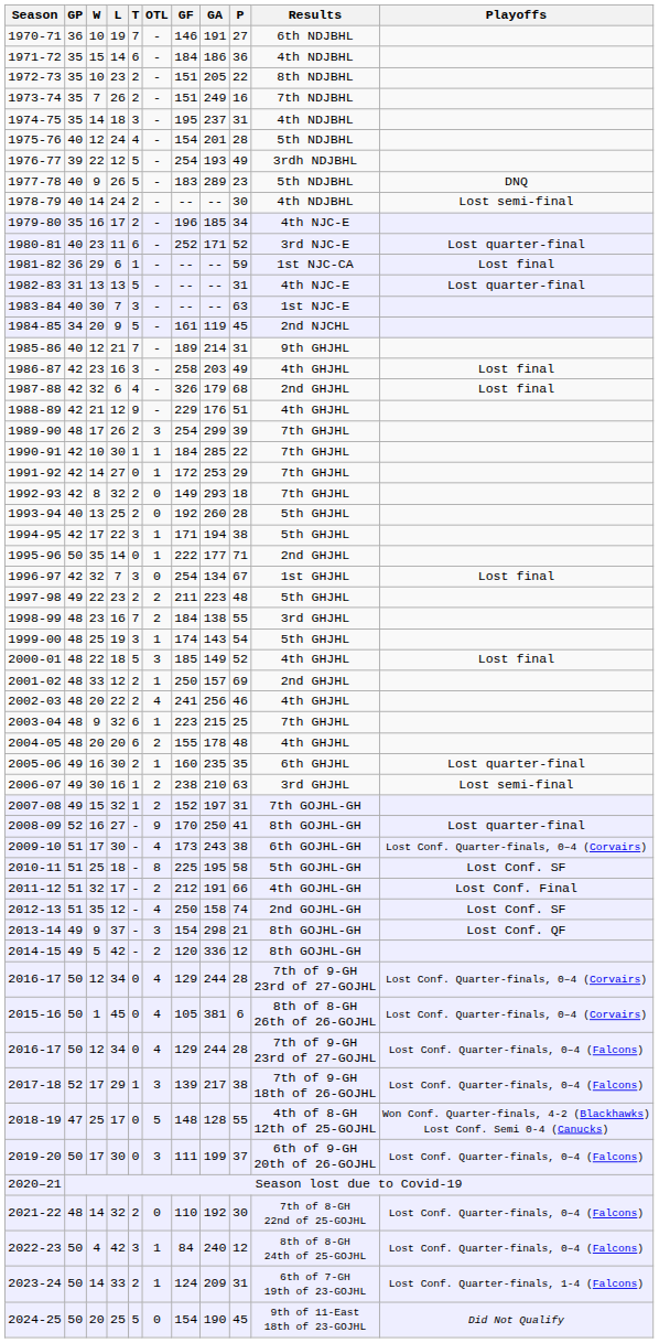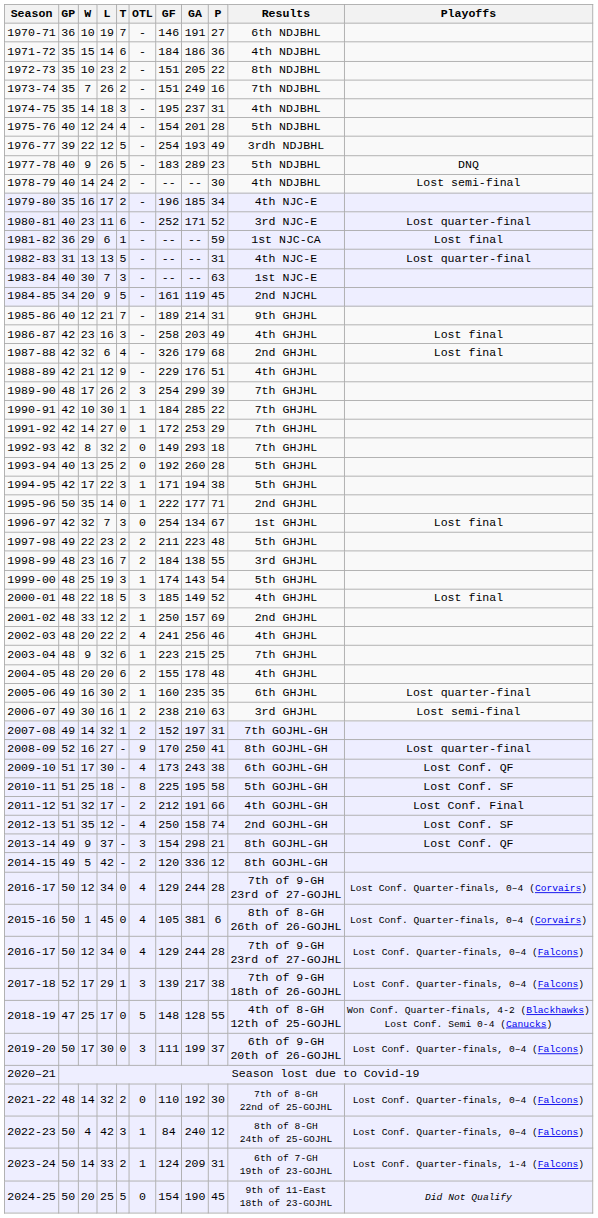 <table class="wikitable">
 <tr>
 <th>Season</th>
 <th>GP</th>
 <th>W</th>
 <th>L</th>
 <th>T</th>
 <th>OTL</th>
 <th>GF</th>
 <th>GA</th>
 <th>P</th>
 <th>Results</th>
 <th>Playoffs</th>
 </tr>
 <tr align="center">
 <td>1970-71</td>
 <td>36</td>
 <td>10</td>
 <td>19</td>
 <td>7</td>
 <td>-</td>
 <td>146</td>
 <td>191</td>
 <td>27</td>
 <td>6th NDJBHL</td>
 <td></td>
 </tr>
 <tr align="center">
 <td>1971-72</td>
 <td>35</td>
 <td>15</td>
 <td>14</td>
 <td>6</td>
 <td>-</td>
 <td>184</td>
 <td>186</td>
 <td>36</td>
 <td>4th NDJBHL</td>
 <td></td>
 </tr>
 <tr align="center">
 <td>1972-73</td>
 <td>35</td>
 <td>10</td>
 <td>23</td>
 <td>2</td>
 <td>-</td>
 <td>151</td>
 <td>205</td>
 <td>22</td>
 <td>8th NDJBHL</td>
 <td></td>
 </tr>
 <tr align="center">
 <td>1973-74</td>
 <td>35</td>
 <td>7</td>
 <td>26</td>
 <td>2</td>
 <td>-</td>
 <td>151</td>
 <td>249</td>
 <td>16</td>
 <td>7th NDJBHL</td>
 <td></td>
 </tr>
 <tr align="center">
 <td>1974-75</td>
 <td>35</td>
 <td>14</td>
 <td>18</td>
 <td>3</td>
 <td>-</td>
 <td>195</td>
 <td>237</td>
 <td>31</td>
 <td>4th NDJBHL</td>
 <td></td>
 </tr>
 <tr align="center">
 <td>1975-76</td>
 <td>40</td>
 <td>12</td>
 <td>24</td>
 <td>4</td>
 <td>-</td>
 <td>154</td>
 <td>201</td>
 <td>28</td>
 <td>5th NDJBHL</td>
 <td></td>
 </tr>
 <tr align="center">
 <td>1976-77</td>
 <td>39</td>
 <td>22</td>
 <td>12</td>
 <td>5</td>
 <td>-</td>
 <td>254</td>
 <td>193</td>
 <td>49</td>
 <td>3rdh NDJBHL</td>
 <td></td>
 </tr>
 <tr align="center">
 <td>1977-78</td>
 <td>40</td>
 <td>9</td>
 <td>26</td>
 <td>5</td>
 <td>-</td>
 <td>183</td>
 <td>289</td>
 <td>23</td>
 <td>5th NDJBHL</td>
 <td>DNQ</td>
 </tr>
 <tr align="center">
 <td>1978-79</td>
 <td>40</td>
 <td>14</td>
 <td>24</td>
 <td>2</td>
 <td>-</td>
 <td>--</td>
 <td>--</td>
 <td>30</td>
 <td>4th NDJBHL</td>
 <td>Lost semi-final</td>
 </tr>
 <tr align="center" bgcolor="#eeeeff">
 <td>1979-80</td>
 <td>35</td>
 <td>16</td>
 <td>17</td>
 <td>2</td>
 <td>-</td>
 <td>196</td>
 <td>185</td>
 <td>34</td>
 <td>4th NJC-E</td>
 <td></td>
 </tr>
 <tr align="center" bgcolor="#eeeeff">
 <td>1980-81</td>
 <td>40</td>
 <td>23</td>
 <td>11</td>
 <td>6</td>
 <td>-</td>
 <td>252</td>
 <td>171</td>
 <td>52</td>
 <td>3rd NJC-E</td>
 <td>Lost quarter-final</td>
 </tr>
 <tr align="center" bgcolor="#eeeeff">
 <td>1981-82</td>
 <td>36</td>
 <td>29</td>
 <td>6</td>
 <td>1</td>
 <td>-</td>
 <td>--</td>
 <td>--</td>
 <td>59</td>
 <td>1st NJC-CA</td>
 <td>Lost final</td>
 </tr>
 <tr align="center" bgcolor="#eeeeff">
 <td>1982-83</td>
 <td>31</td>
 <td>13</td>
 <td>13</td>
 <td>5</td>
 <td>-</td>
 <td>--</td>
 <td>--</td>
 <td>31</td>
 <td>4th NJC-E</td>
 <td>Lost quarter-final</td>
 </tr>
 <tr align="center" bgcolor="#eeeeff">
 <td>1983-84</td>
 <td>40</td>
 <td>30</td>
 <td>7</td>
 <td>3</td>
 <td>-</td>
 <td>--</td>
 <td>--</td>
 <td>63</td>
 <td>1st NJC-E</td>
 <td></td>
 </tr>
 <tr align="center" bgcolor="#eeeeff">
 <td>1984-85</td>
 <td>34</td>
 <td>20</td>
 <td>9</td>
 <td>5</td>
 <td>-</td>
 <td>161</td>
 <td>119</td>
 <td>45</td>
 <td>2nd NJCHL</td>
 <td></td>
 </tr>
 <tr align="center">
 <td>1985-86</td>
 <td>40</td>
 <td>12</td>
 <td>21</td>
 <td>7</td>
 <td>-</td>
 <td>189</td>
 <td>214</td>
 <td>31</td>
 <td>9th GHJHL</td>
 <td></td>
 </tr>
 <tr align="center">
 <td>1986-87</td>
 <td>42</td>
 <td>23</td>
 <td>16</td>
 <td>3</td>
 <td>-</td>
 <td>258</td>
 <td>203</td>
 <td>49</td>
 <td>4th GHJHL</td>
 <td>Lost final</td>
 </tr>
 <tr align="center">
 <td>1987-88</td>
 <td>42</td>
 <td>32</td>
 <td>6</td>
 <td>4</td>
 <td>-</td>
 <td>326</td>
 <td>179</td>
 <td>68</td>
 <td>2nd GHJHL</td>
 <td>Lost final</td>
 </tr>
 <tr align="center">
 <td>1988-89</td>
 <td>42</td>
 <td>21</td>
 <td>12</td>
 <td>9</td>
 <td>-</td>
 <td>229</td>
 <td>176</td>
 <td>51</td>
 <td>4th GHJHL</td>
 <td></td>
 </tr>
 <tr align="center">
 <td>1989-90</td>
 <td>48</td>
 <td>17</td>
 <td>26</td>
 <td>2</td>
 <td>3</td>
 <td>254</td>
 <td>299</td>
 <td>39</td>
 <td>7th GHJHL</td>
 <td></td>
 </tr>
 <tr align="center">
 <td>1990-91</td>
 <td>42</td>
 <td>10</td>
 <td>30</td>
 <td>1</td>
 <td>1</td>
 <td>184</td>
 <td>285</td>
 <td>22</td>
 <td>7th GHJHL</td>
 <td></td>
 </tr>
 <tr align="center">
 <td>1991-92</td>
 <td>42</td>
 <td>14</td>
 <td>27</td>
 <td>0</td>
 <td>1</td>
 <td>172</td>
 <td>253</td>
 <td>29</td>
 <td>7th GHJHL</td>
 <td></td>
 </tr>
 <tr align="center">
 <td>1992-93</td>
 <td>42</td>
 <td>8</td>
 <td>32</td>
 <td>2</td>
 <td>0</td>
 <td>149</td>
 <td>293</td>
 <td>18</td>
 <td>7th GHJHL</td>
 <td></td>
 </tr>
 <tr align="center">
 <td>1993-94</td>
 <td>40</td>
 <td>13</td>
 <td>25</td>
 <td>2</td>
 <td>0</td>
 <td>192</td>
 <td>260</td>
 <td>28</td>
 <td>5th GHJHL</td>
 <td></td>
 </tr>
 <tr align="center">
 <td>1994-95</td>
 <td>42</td>
 <td>17</td>
 <td>22</td>
 <td>3</td>
 <td>1</td>
 <td>171</td>
 <td>194</td>
 <td>38</td>
 <td>5th GHJHL</td>
 <td></td>
 </tr>
 <tr align="center">
 <td>1995-96</td>
 <td>50</td>
 <td>35</td>
 <td>14</td>
 <td>0</td>
 <td>1</td>
 <td>222</td>
 <td>177</td>
 <td>71</td>
 <td>2nd GHJHL</td>
 <td></td>
 </tr>
 <tr align="center">
 <td>1996-97</td>
 <td>42</td>
 <td>32</td>
 <td>7</td>
 <td>3</td>
 <td>0</td>
 <td>254</td>
 <td>134</td>
 <td>67</td>
 <td>1st GHJHL</td>
 <td>Lost final</td>
 </tr>
 <tr align="center">
 <td>1997-98</td>
 <td>49</td>
 <td>22</td>
 <td>23</td>
 <td>2</td>
 <td>2</td>
 <td>211</td>
 <td>223</td>
 <td>48</td>
 <td>5th GHJHL</td>
 <td></td>
 </tr>
 <tr align="center">
 <td>1998-99</td>
 <td>48</td>
 <td>23</td>
 <td>16</td>
 <td>7</td>
 <td>2</td>
 <td>184</td>
 <td>138</td>
 <td>55</td>
 <td>3rd GHJHL</td>
 <td></td>
 </tr>
 <tr align="center">
 <td>1999-00</td>
 <td>48</td>
 <td>25</td>
 <td>19</td>
 <td>3</td>
 <td>1</td>
 <td>174</td>
 <td>143</td>
 <td>54</td>
 <td>5th GHJHL</td>
 <td></td>
 </tr>
 <tr align="center">
 <td>2000-01</td>
 <td>48</td>
 <td>22</td>
 <td>18</td>
 <td>5</td>
 <td>3</td>
 <td>185</td>
 <td>149</td>
 <td>52</td>
 <td>4th GHJHL</td>
 <td>Lost final</td>
 </tr>
 <tr align="center">
 <td>2001-02</td>
 <td>48</td>
 <td>33</td>
 <td>12</td>
 <td>2</td>
 <td>1</td>
 <td>250</td>
 <td>157</td>
 <td>69</td>
 <td>2nd GHJHL</td>
 <td></td>
 </tr>
 <tr align="center">
 <td>2002-03</td>
 <td>48</td>
 <td>20</td>
 <td>22</td>
 <td>2</td>
 <td>4</td>
 <td>241</td>
 <td>256</td>
 <td>46</td>
 <td>4th GHJHL</td>
 <td></td>
 </tr>
 <tr align="center">
 <td>2003-04</td>
 <td>48</td>
 <td>9</td>
 <td>32</td>
 <td>6</td>
 <td>1</td>
 <td>223</td>
 <td>215</td>
 <td>25</td>
 <td>7th GHJHL</td>
 <td></td>
 </tr>
 <tr align="center">
 <td>2004-05</td>
 <td>48</td>
 <td>20</td>
 <td>20</td>
 <td>6</td>
 <td>2</td>
 <td>155</td>
 <td>178</td>
 <td>48</td>
 <td>4th GHJHL</td>
 <td></td>
 </tr>
 <tr align="center">
 <td>2005-06</td>
 <td>49</td>
 <td>16</td>
 <td>30</td>
 <td>2</td>
 <td>1</td>
 <td>160</td>
 <td>235</td>
 <td>35</td>
 <td>6th GHJHL</td>
 <td>Lost quarter-final</td>
 </tr>
 <tr align="center">
 <td>2006-07</td>
 <td>49</td>
 <td>30</td>
 <td>16</td>
 <td>1</td>
 <td>2</td>
 <td>238</td>
 <td>210</td>
 <td>63</td>
 <td>3rd GHJHL</td>
 <td>Lost semi-final</td>
 </tr>
 <tr align="center" bgcolor="#eeeeff">
 <td>2007-08</td>
 <td>49</td>
-<td>15</td>
+<td>14</td>
 <td>32</td>
 <td>1</td>
 <td>2</td>
 <td>152</td>
 <td>197</td>
 <td>31</td>
 <td>7th GOJHL-GH</td>
 <td></td>
 </tr>
 <tr align="center" bgcolor="#eeeeff">
 <td>2008-09</td>
 <td>52</td>
 <td>16</td>
 <td>27</td>
 <td>-</td>
 <td>9</td>
 <td>170</td>
 <td>250</td>
 <td>41</td>
 <td>8th GOJHL-GH</td>
 <td>Lost quarter-final</td>
 </tr>
 <tr align="center" bgcolor="#eeeeff">
 <td>2009-10</td>
 <td>51</td>
 <td>17</td>
 <td>30</td>
 <td>-</td>
 <td>4</td>
 <td>173</td>
 <td>243</td>
 <td>38</td>
 <td>6th GOJHL-GH</td>
-<td><small>Lost Conf. Quarter-finals, 0–4 (<a href='#'>Corvairs</a>)</small></td>
+<td>Lost Conf. QF</td>
 </tr>
 <tr align="center" bgcolor="#eeeeff">
 <td>2010-11</td>
 <td>51</td>
 <td>25</td>
 <td>18</td>
 <td>-</td>
 <td>8</td>
 <td>225</td>
 <td>195</td>
 <td>58</td>
 <td>5th GOJHL-GH</td>
 <td>Lost Conf. SF</td>
 </tr>
 <tr align="center" bgcolor="#eeeeff">
 <td>2011-12</td>
 <td>51</td>
 <td>32</td>
 <td>17</td>
 <td>-</td>
 <td>2</td>
 <td>212</td>
 <td>191</td>
 <td>66</td>
 <td>4th GOJHL-GH</td>
 <td>Lost Conf. Final</td>
 </tr>
 <tr align="center" bgcolor="#eeeeff">
 <td>2012-13</td>
 <td>51</td>
 <td>35</td>
 <td>12</td>
 <td>-</td>
 <td>4</td>
 <td>250</td>
 <td>158</td>
 <td>74</td>
 <td>2nd GOJHL-GH</td>
 <td>Lost Conf. SF</td>
 </tr>
 <tr align="center" bgcolor="#eeeeff">
 <td>2013-14</td>
 <td>49</td>
 <td>9</td>
 <td>37</td>
 <td>-</td>
 <td>3</td>
 <td>154</td>
 <td>298</td>
 <td>21</td>
 <td>8th GOJHL-GH</td>
 <td>Lost Conf. QF</td>
 </tr>
 <tr align="center" bgcolor="#eeeeff">
 <td>2014-15</td>
 <td>49</td>
 <td>5</td>
 <td>42</td>
 <td>-</td>
 <td>2</td>
 <td>120</td>
 <td>336</td>
 <td>12</td>
 <td>8th GOJHL-GH</td>
 <td></td>
 </tr>
 <tr align="center" bgcolor="#eeeeff">
 <td>2016-17</td>
 <td>50</td>
 <td>12</td>
 <td>34</td>
 <td>0</td>
 <td>4</td>
 <td>129</td>
 <td>244</td>
 <td>28</td>
 <td>7th of 9-GH<br>23rd of 27-GOJHL</td>
 <td><small>Lost Conf. Quarter-finals, 0–4 (<a href='#'>Corvairs</a>)</small></td>
 </tr>
 <tr align="center" bgcolor="#eeeeff">
 <td>2015-16</td>
 <td>50</td>
 <td>1</td>
 <td>45</td>
 <td>0</td>
 <td>4</td>
 <td>105</td>
 <td>381</td>
 <td>6</td>
 <td>8th of 8-GH<br>26th of 26-GOJHL</td>
 <td><small>Lost Conf. Quarter-finals, 0–4 (<a href='#'>Corvairs</a>)</small></td>
 </tr>
 <tr align="center" bgcolor="#eeeeff">
 <td>2016-17</td>
 <td>50</td>
 <td>12</td>
 <td>34</td>
 <td>0</td>
 <td>4</td>
 <td>129</td>
 <td>244</td>
 <td>28</td>
 <td>7th of 9-GH<br>23rd of 27-GOJHL</td>
 <td><small>Lost Conf. Quarter-finals, 0–4 (<a href='#'>Falcons</a>)</small></td>
 </tr>
 <tr align="center" bgcolor="#eeeeff">
 <td>2017-18</td>
 <td>52</td>
 <td>17</td>
 <td>29</td>
 <td>1</td>
 <td>3</td>
 <td>139</td>
 <td>217</td>
 <td>38</td>
 <td>7th of 9-GH<br>18th of 26-GOJHL</td>
 <td><small>Lost Conf. Quarter-finals, 0–4 (<a href='#'>Falcons</a>)</small></td>
 </tr>
 <tr align="center" bgcolor="#eeeeff">
 <td>2018-19</td>
 <td>47</td>
 <td>25</td>
 <td>17</td>
 <td>0</td>
 <td>5</td>
 <td>148</td>
 <td>128</td>
 <td>55</td>
 <td>4th of 8-GH<br>12th of 25-GOJHL</td>
 <td><small>Won Conf. Quarter-finals, 4-2 (<a href='#'>Blackhawks</a>)<br>Lost Conf. Semi 0-4 (<a href='#'>Canucks</a>)</small></td>
 </tr>
 <tr align="center" bgcolor="#eeeeff">
 <td>2019-20</td>
 <td>50</td>
 <td>17</td>
 <td>30</td>
 <td>0</td>
 <td>3</td>
 <td>111</td>
 <td>199</td>
 <td>37</td>
 <td>6th of 9-GH<br>20th of 26-GOJHL</td>
 <td><small>Lost Conf. Quarter-finals, 0–4 (<a href='#'>Falcons</a>)</small></td>
 </tr>
 <tr align="center" bgcolor="#eeeeff">
 <td>2020–21</td>
 <td colspan=10>Season lost due to Covid-19</td>
 </tr>
 <tr align="center" bgcolor="#eeeeff">
 <td>2021-22</td>
 <td>48</td>
 <td>14</td>
 <td>32</td>
 <td>2</td>
 <td>0</td>
 <td>110</td>
 <td>192</td>
 <td>30</td>
 <td><small>7th of 8-GH<br>22nd of 25-GOJHL </small></td>
 <td><small>Lost Conf. Quarter-finals, 0–4 (<a href='#'>Falcons</a>)</small></td>
 </tr>
 <tr align="center" bgcolor="#eeeeff">
 <td>2022-23</td>
 <td>50</td>
 <td>4</td>
 <td>42</td>
 <td>3</td>
 <td>1</td>
 <td>84</td>
 <td>240</td>
 <td>12</td>
 <td><small>8th of 8-GH<br>24th of 25-GOJHL </small></td>
 <td><small>Lost Conf. Quarter-finals, 0–4 (<a href='#'>Falcons</a>)</small></td>
 </tr>
 <tr align="center" bgcolor="#eeeeff">
 <td>2023-24</td>
 <td>50</td>
 <td>14</td>
 <td>33</td>
 <td>2</td>
 <td>1</td>
 <td>124</td>
 <td>209</td>
 <td>31</td>
 <td><small>6th of 7-GH<br>19th of 23-GOJHL </small></td>
 <td><small>Lost Conf. Quarter-finals, 1-4 (<a href='#'>Falcons</a>)</small></td>
 </tr>
 <tr align="center" bgcolor="#eeeeff">
 <td>2024-25</td>
 <td>50</td>
 <td>20</td>
 <td>25</td>
 <td>5</td>
 <td>0</td>
 <td>154</td>
 <td>190</td>
 <td>45</td>
 <td><small>9th of 11-East<br>18th of 23-GOJHL </small></td>
 <td><small><em>Did Not Qualify</em></small></td>
 </tr>
 </table>
